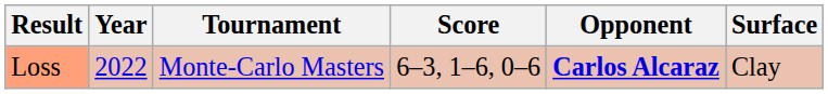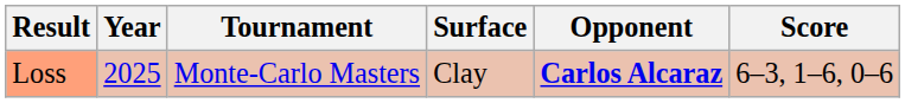 <table class="wikitable">
 <tr>
 <th>Result</th>
 <th>Year</th>
 <th>Tournament</th>
+<th>Surface</th>
+<th>Opponent</th>
 <th class="unsortable">Score</th>
-<th>Opponent</th>
-<th>Surface</th>
 </tr>
 <tr style=background:#ebc2af>
 <td style=background:#ffa07a>Loss</td>
-<td><a href='#'>2022</a></td>
+<td><a href='#'>2025</a></td>
 <td><a href='#'>Monte-Carlo Masters</a></td>
+<td>Clay</td>
+<td><strong> <a href='#'>Carlos Alcaraz</a></strong></td>
 <td>6–3, 1–6, 0–6</td>
-<td><strong> <a href='#'>Carlos Alcaraz</a></strong></td>
-<td>Clay</td>
 </tr>
 </table>
